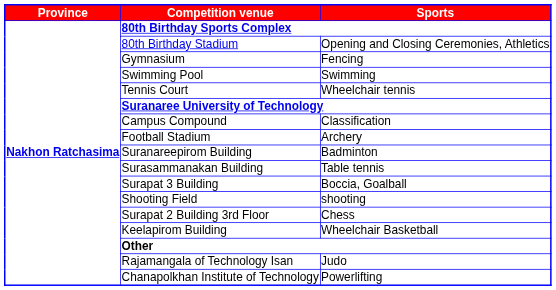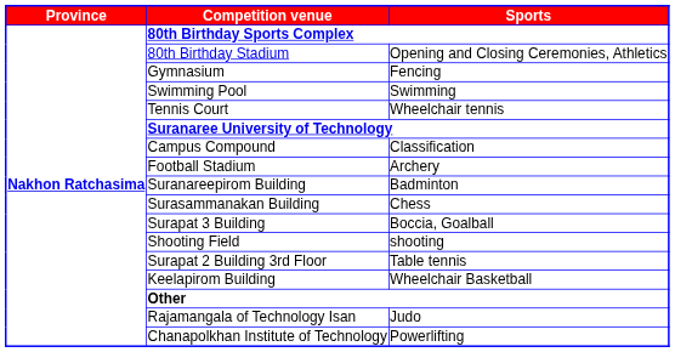 <table border=1 style="border-collapse:collapse; text-align:left; font-size:100%; border:2px solid blue;">
 <tr style="text-align:center; color:white; font-weight:bold; background:red;">
 <td>Province</td>
 <td>Competition venue</td>
 <td>Sports</td>
 </tr>
 <tr>
 <th rowspan=17><a href='#'>Nakhon Ratchasima</a></th>
 <th colspan=2><a href='#'>80th Birthday Sports Complex</a></th>
 </tr>
 <tr>
 <td><a href='#'>80th Birthday Stadium</a></td>
 <td>Opening and Closing Ceremonies, Athletics</td>
 </tr>
 <tr>
 <td>Gymnasium</td>
 <td>Fencing</td>
 </tr>
 <tr>
 <td>Swimming Pool</td>
 <td>Swimming</td>
 </tr>
 <tr>
 <td>Tennis Court</td>
 <td>Wheelchair tennis</td>
 </tr>
 <tr>
 <th colspan=2><a href='#'>Suranaree University of Technology</a></th>
 </tr>
 <tr>
 <td>Campus Compound</td>
 <td>Classification</td>
 </tr>
 <tr>
 <td>Football Stadium</td>
 <td>Archery</td>
 </tr>
 <tr>
 <td>Suranareepirom Building</td>
 <td>Badminton</td>
 </tr>
 <tr>
 <td>Surasammanakan Building</td>
-<td>Table tennis</td>
+<td>Chess</td>
 </tr>
 <tr>
 <td>Surapat 3 Building</td>
 <td>Boccia, Goalball</td>
 </tr>
 <tr>
 <td>Shooting Field</td>
 <td>shooting</td>
 </tr>
 <tr>
 <td>Surapat 2 Building 3rd Floor</td>
-<td>Chess</td>
+<td>Table tennis</td>
 </tr>
 <tr>
 <td>Keelapirom Building</td>
 <td>Wheelchair Basketball</td>
 </tr>
 <tr>
 <th colspan=2>Other</th>
 </tr>
 <tr>
 <td>Rajamangala of Technology Isan</td>
 <td>Judo</td>
 </tr>
 <tr>
 <td>Chanapolkhan Institute of Technology</td>
 <td>Powerlifting</td>
 </tr>
 </table>
